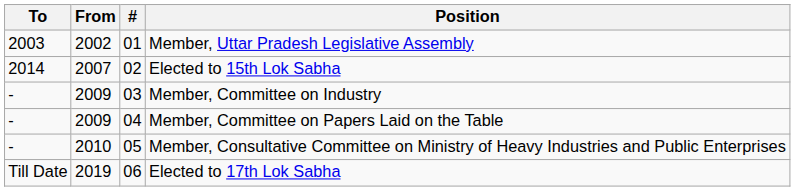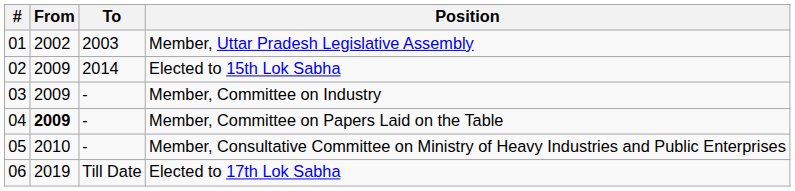 <table class="wikitable sortable">
 <tr>
+<th>#</th>
+<th>From</th>
 <th>To</th>
-<th>From</th>
-<th>#</th>
 <th>Position</th>
 </tr>
 <tr>
+<td>01</td>
+<td>2002</td>
 <td>2003</td>
-<td>2002</td>
-<td>01</td>
 <td>Member, <a href='#'>Uttar Pradesh Legislative Assembly</a></td>
 </tr>
 <tr>
+<td>02</td>
+<td>2009</td>
 <td>2014</td>
-<td>2007</td>
-<td>02</td>
 <td>Elected to <a href='#'>15th Lok Sabha</a></td>
 </tr>
 <tr>
+<td>03</td>
+<td>2009</td>
 <td>-</td>
-<td>2009</td>
-<td>03</td>
 <td>Member, Committee on Industry</td>
 </tr>
 <tr>
+<td>04</td>
+<td><strong>2009</strong></td>
 <td>-</td>
-<td>2009</td>
-<td>04</td>
 <td>Member, Committee on Papers Laid on the Table</td>
 </tr>
 <tr>
+<td>05</td>
+<td>2010</td>
 <td>-</td>
-<td>2010</td>
-<td>05</td>
 <td>Member, Consultative Committee on Ministry of Heavy Industries and Public Enterprises</td>
 </tr>
 <tr>
+<td>06</td>
+<td>2019</td>
 <td>Till Date</td>
-<td>2019</td>
-<td>06</td>
 <td>Elected to <a href='#'>17th Lok Sabha</a></td>
 </tr>
 </table>
